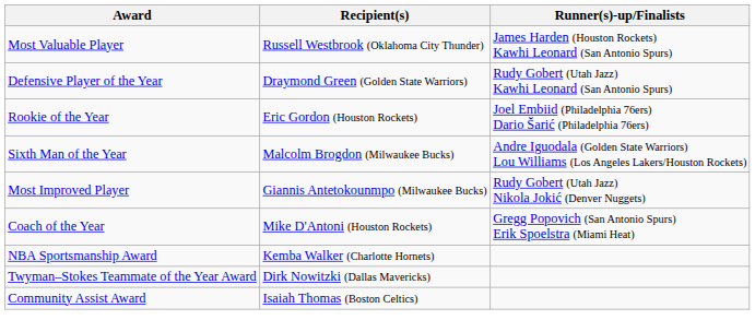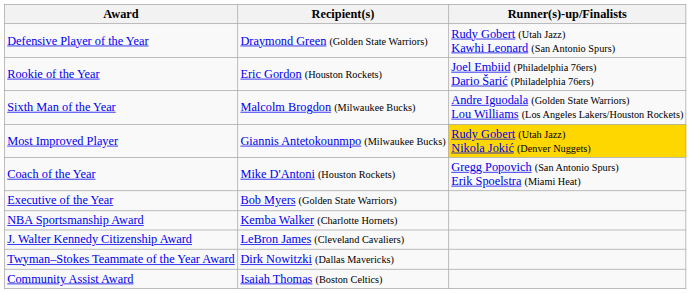 <table class="wikitable">
 <tr>
 <th>Award</th>
 <th>Recipient(s)</th>
 <th>Runner(s)-up/Finalists</th>
-</tr>
-<tr>
-<td><a href='#'>Most Valuable Player</a></td>
-<td><a href='#'>Russell Westbrook</a> <small>(Oklahoma City Thunder)</small></td>
-<td><a href='#'>James Harden</a> <small>(Houston Rockets)</small><br><a href='#'>Kawhi Leonard</a> <small>(San Antonio Spurs)</small></td>
 </tr>
 <tr>
 <td><a href='#'>Defensive Player of the Year</a></td>
 <td><a href='#'>Draymond Green</a> <small>(Golden State Warriors)</small></td>
 <td><a href='#'>Rudy Gobert</a> <small>(Utah Jazz)</small><br><a href='#'>Kawhi Leonard</a> <small>(San Antonio Spurs)</small></td>
 </tr>
 <tr>
 <td><a href='#'>Rookie of the Year</a></td>
 <td><a href='#'>Eric Gordon</a> <small>(Houston Rockets)</small></td>
 <td><a href='#'>Joel Embiid</a> <small>(Philadelphia 76ers)</small><br><a href='#'>Dario Šarić</a> <small>(Philadelphia 76ers)</small></td>
 </tr>
 <tr>
 <td><a href='#'>Sixth Man of the Year</a></td>
 <td><a href='#'>Malcolm Brogdon</a> <small>(Milwaukee Bucks)</small></td>
 <td><a href='#'>Andre Iguodala</a> <small>(Golden State Warriors)</small><br><a href='#'>Lou Williams</a> <small>(Los Angeles Lakers/Houston Rockets)</small></td>
 </tr>
 <tr>
 <td><a href='#'>Most Improved Player</a></td>
 <td><a href='#'>Giannis Antetokounmpo</a> <small>(Milwaukee Bucks)</small></td>
-<td><a href='#'>Rudy Gobert</a> <small>(Utah Jazz)</small><br><a href='#'>Nikola Jokić</a> <small>(Denver Nuggets)</small></td>
+<td style="background: gold;"><a href='#'>Rudy Gobert</a> <small>(Utah Jazz)</small><br><a href='#'>Nikola Jokić</a> <small>(Denver Nuggets)</small></td>
 </tr>
 <tr>
 <td><a href='#'>Coach of the Year</a></td>
 <td><a href='#'>Mike D'Antoni</a> <small>(Houston Rockets)</small></td>
 <td><a href='#'>Gregg Popovich</a> <small>(San Antonio Spurs)</small><br><a href='#'>Erik Spoelstra</a> <small>(Miami Heat)</small></td>
 </tr>
 <tr>
+<td><a href='#'>Executive of the Year</a></td>
+<td><a href='#'>Bob Myers</a> <small>(Golden State Warriors)</small></td>
+<td></td>
+</tr>
+<tr>
 <td><a href='#'>NBA Sportsmanship Award</a></td>
 <td><a href='#'>Kemba Walker</a> <small>(Charlotte Hornets)</small></td>
+<td></td>
+</tr>
+<tr>
+<td><a href='#'>J. Walter Kennedy Citizenship Award</a></td>
+<td><a href='#'>LeBron James</a> <small>(Cleveland Cavaliers)</small></td>
 <td></td>
 </tr>
 <tr>
 <td><a href='#'>Twyman–Stokes Teammate of the Year Award</a></td>
 <td><a href='#'>Dirk Nowitzki</a> <small>(Dallas Mavericks)</small></td>
 <td></td>
 </tr>
 <tr>
 <td><a href='#'>Community Assist Award</a></td>
 <td><a href='#'>Isaiah Thomas</a> <small>(Boston Celtics)</small></td>
 <td></td>
 </tr>
 </table>
